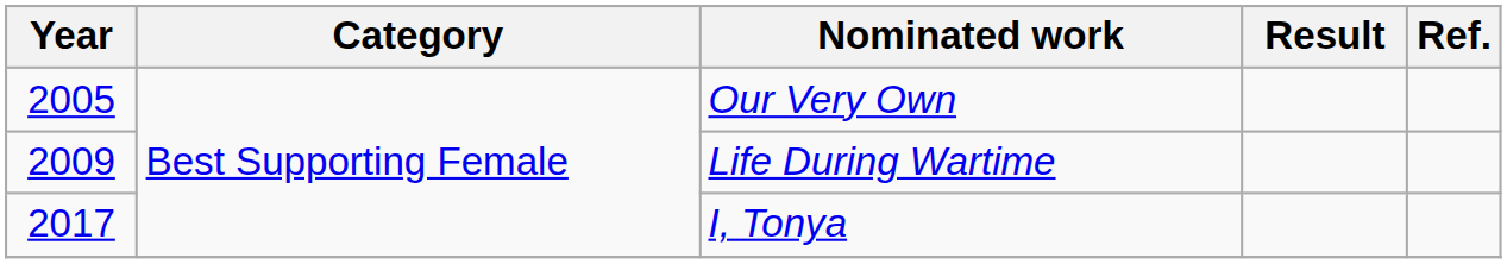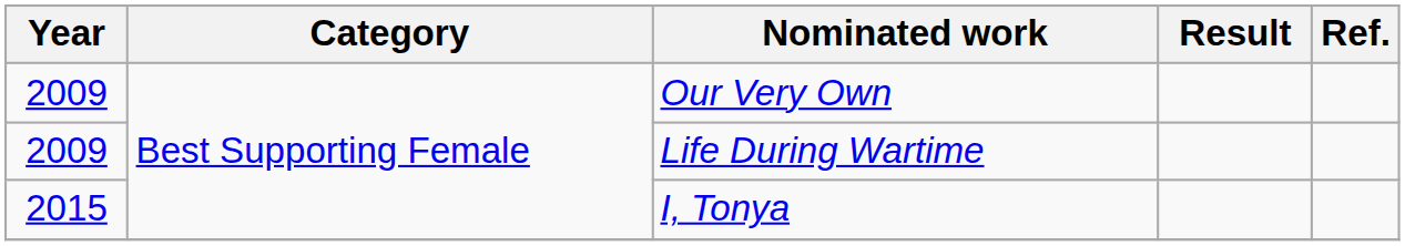 <table class=wikitable>
 <tr>
 <th scope="col" style="width:4em;">Year</th>
 <th scope="col" style="width:30em;">Category</th>
 <th scope="col" style="width:28em;">Nominated work</th>
 <th scope="col" style="width:5em;">Result</th>
 <th>Ref.</th>
 </tr>
 <tr>
-<td style="text-align:center;"><a href='#'>2005</a></td>
+<td style="text-align:center;"><a href='#'>2009</a></td>
 <td Rowspan=3><a href='#'>Best Supporting Female</a></td>
 <td><em><a href='#'>Our Very Own</a></em></td>
 <td></td>
 <td style="text-align:center;"></td>
 </tr>
 <tr>
 <td style="text-align:center;"><a href='#'>2009</a></td>
 <td><em><a href='#'>Life During Wartime</a></em></td>
 <td></td>
 <td style="text-align:center;"></td>
 </tr>
 <tr>
-<td style="text-align:center;"><a href='#'>2017</a></td>
+<td style="text-align:center;"><a href='#'>2015</a></td>
 <td><em><a href='#'>I, Tonya</a></em></td>
 <td></td>
 <td style="text-align:center;"></td>
 </tr>
 <tr>
 </tr>
 </table>
